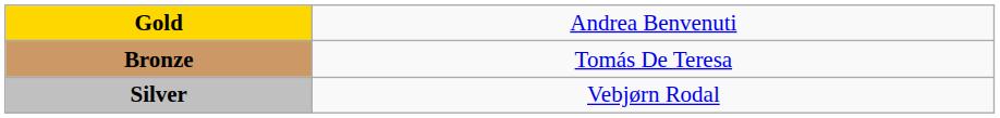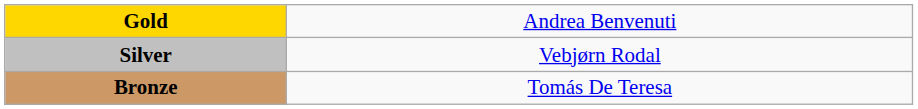 <table class="wikitable" style="text-align:center; " width="35%">
 <tr>
 <td bgcolor="gold"><strong>Gold</strong></td>
 <td><a href='#'>Andrea Benvenuti</a><br>  <small><em></em></small></td>
 </tr>
 <tr>
+<td bgcolor="silver"><strong>Silver</strong></td>
+<td><a href='#'>Vebjørn Rodal</a><br>  <small><em></em></small></td>
+</tr>
+<tr>
 <td bgcolor="CC9966"><strong>Bronze</strong></td>
 <td><a href='#'>Tomás De Teresa</a><br>  <small><em></em></small></td>
 </tr>
-<tr>
-<td bgcolor="silver"><strong>Silver</strong></td>
-<td><a href='#'>Vebjørn Rodal</a><br>  <small><em></em></small></td>
-</tr>
 </table>
